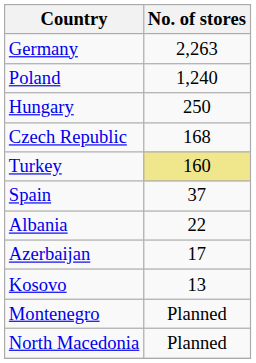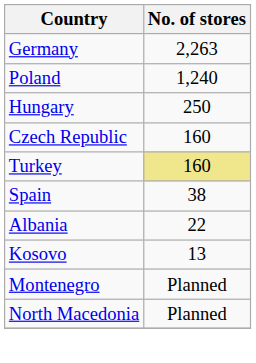 <table class="wikitable">
 <tr>
 <th>Country</th>
 <th>No. of stores</th>
 </tr>
 <tr>
 <td><a href='#'>Germany</a></td>
 <td align="center">2,263</td>
 </tr>
 <tr>
 <td><a href='#'>Poland</a></td>
 <td align="center">1,240</td>
 </tr>
 <tr>
 <td><a href='#'>Hungary</a></td>
 <td align="center">250</td>
 </tr>
 <tr>
 <td><a href='#'>Czech Republic</a></td>
-<td align="center">168</td>
+<td align="center">160</td>
 </tr>
 <tr>
 <td><a href='#'>Turkey</a></td>
 <td align="center" style="background: khaki;">160</td>
 </tr>
 <tr>
 <td><a href='#'>Spain</a></td>
-<td align="center">37</td>
+<td align="center">38</td>
 </tr>
 <tr>
 <td><a href='#'>Albania</a></td>
 <td align="center">22</td>
-</tr>
-<tr>
-<td><a href='#'>Azerbaijan</a></td>
-<td align=center>17</td>
 </tr>
 <tr>
 <td><a href='#'>Kosovo</a></td>
 <td align=center>13</td>
 </tr>
 <tr>
 <td><a href='#'>Montenegro</a></td>
 <td align=center>Planned</td>
 </tr>
 <tr>
 <td><a href='#'>North Macedonia</a></td>
 <td align=center>Planned</td>
 </tr>
 <tr>
 </tr>
 </table>
